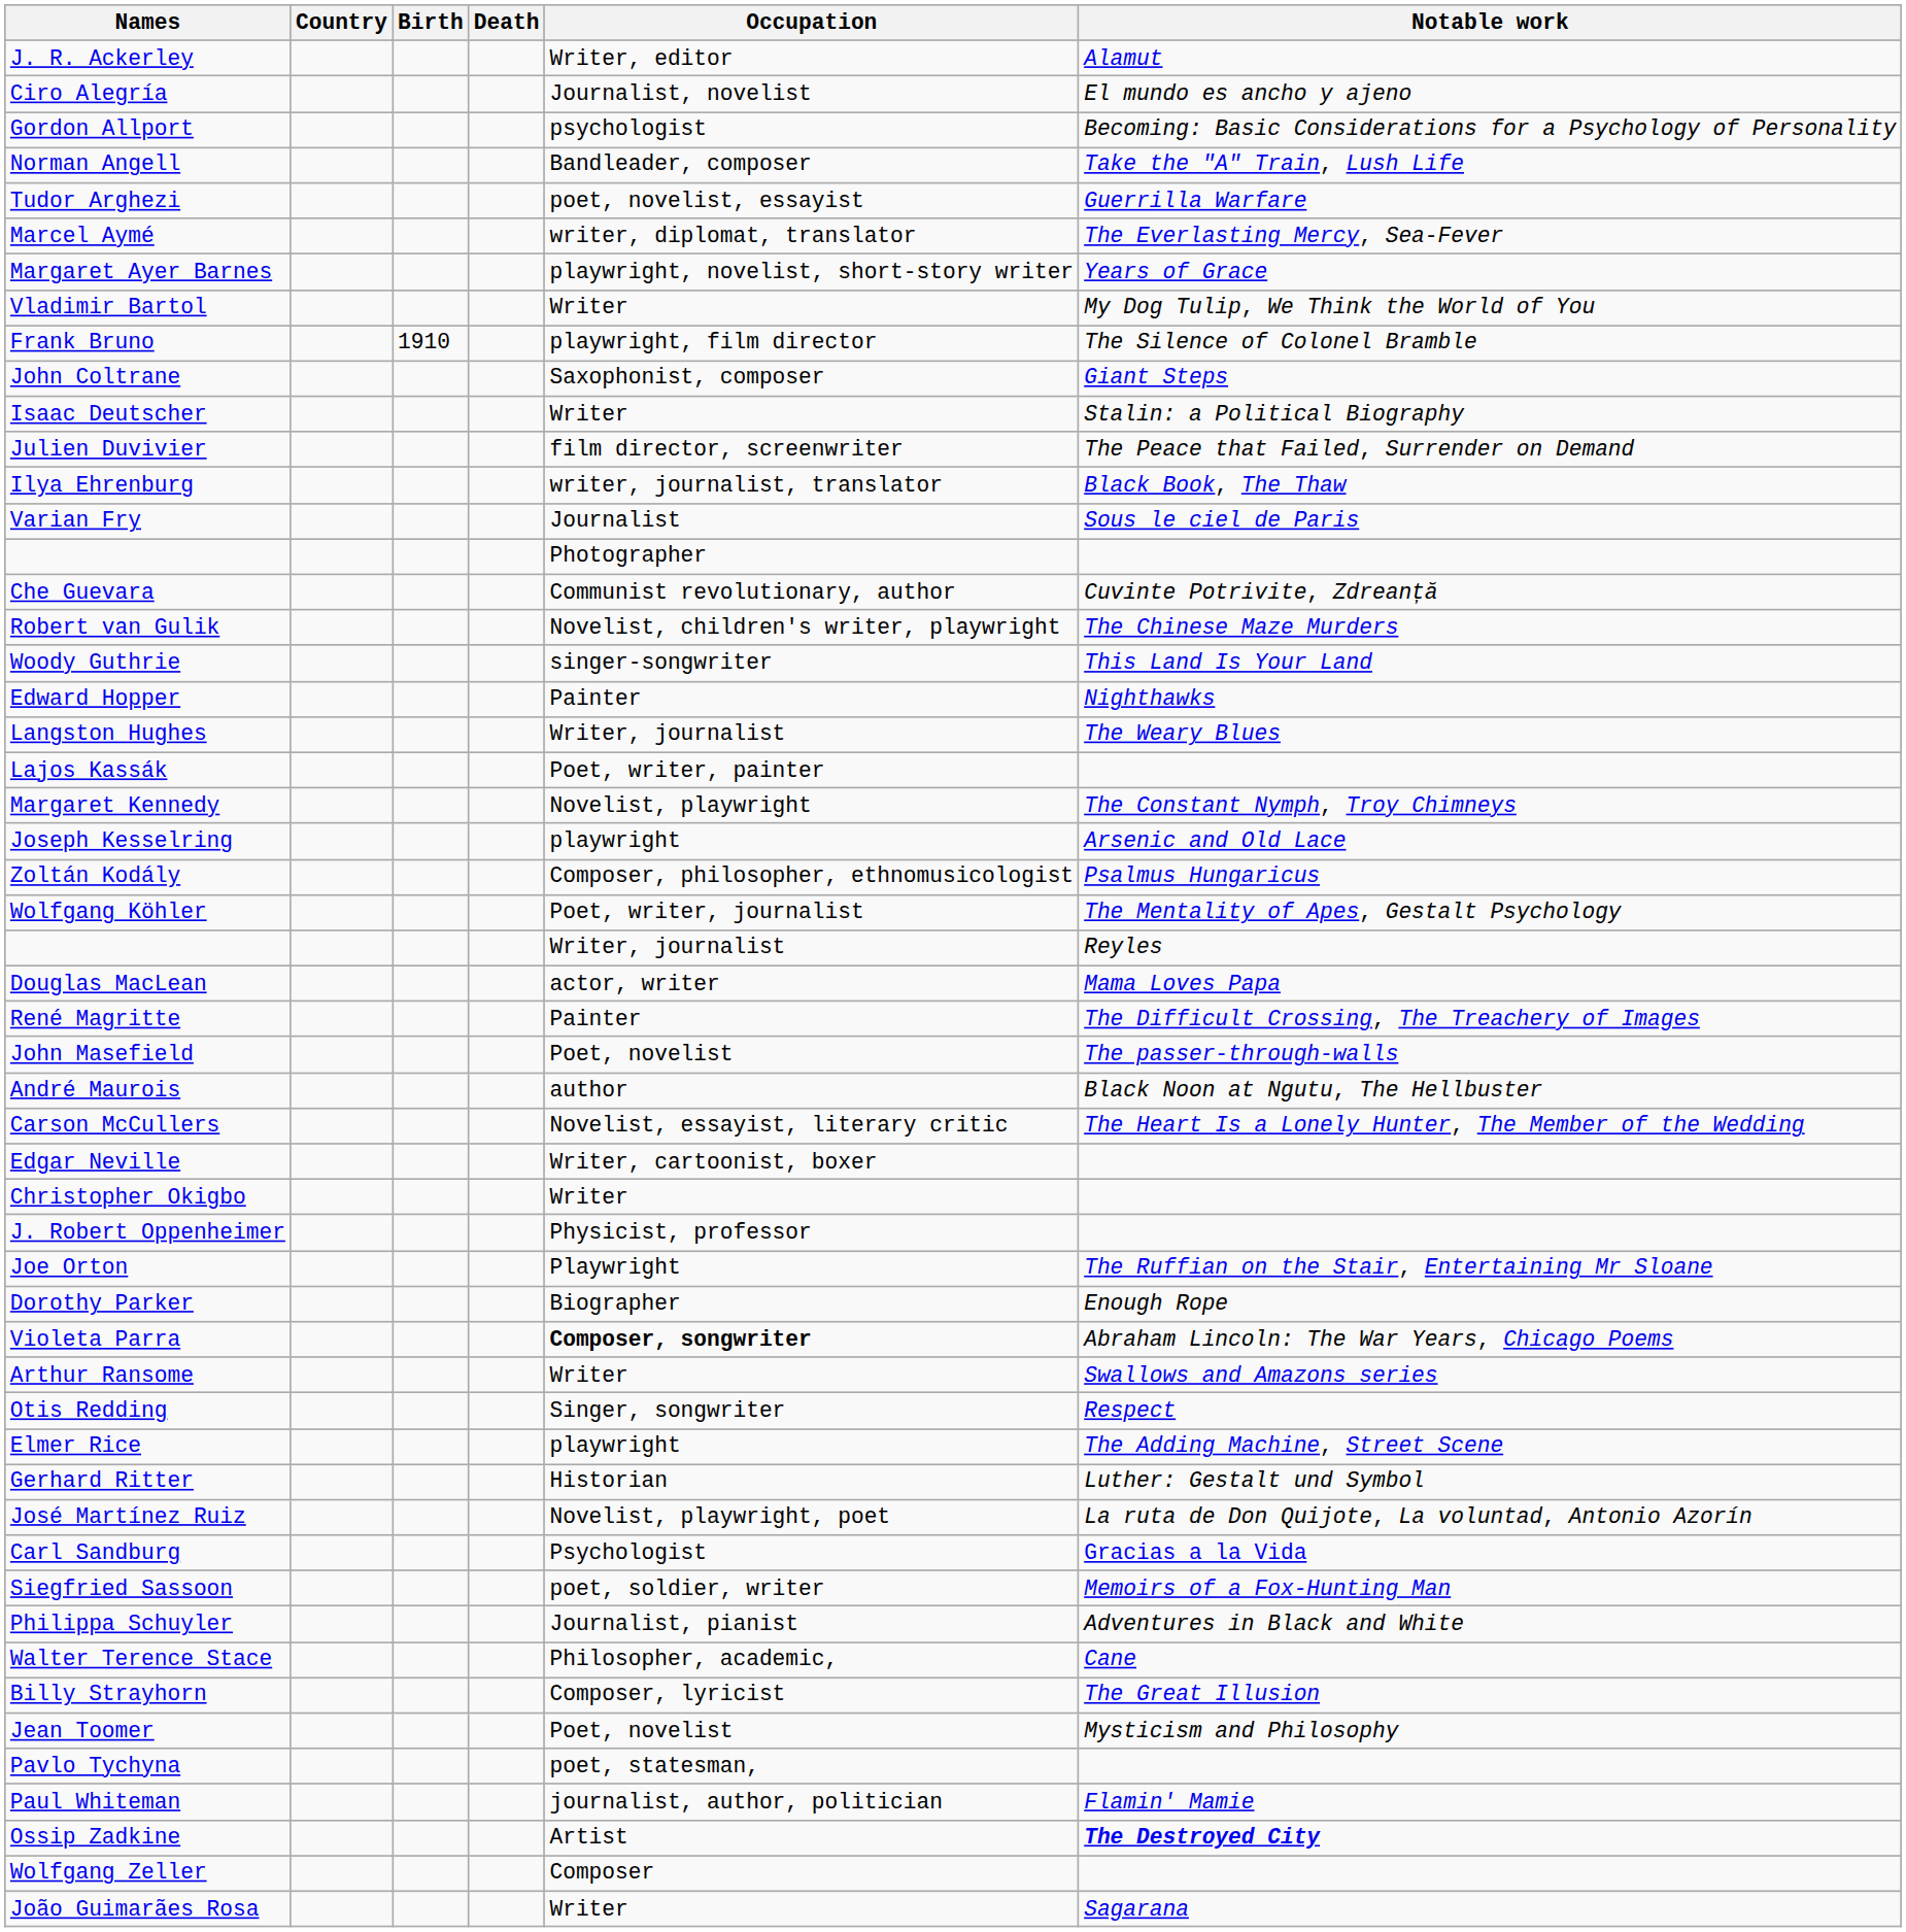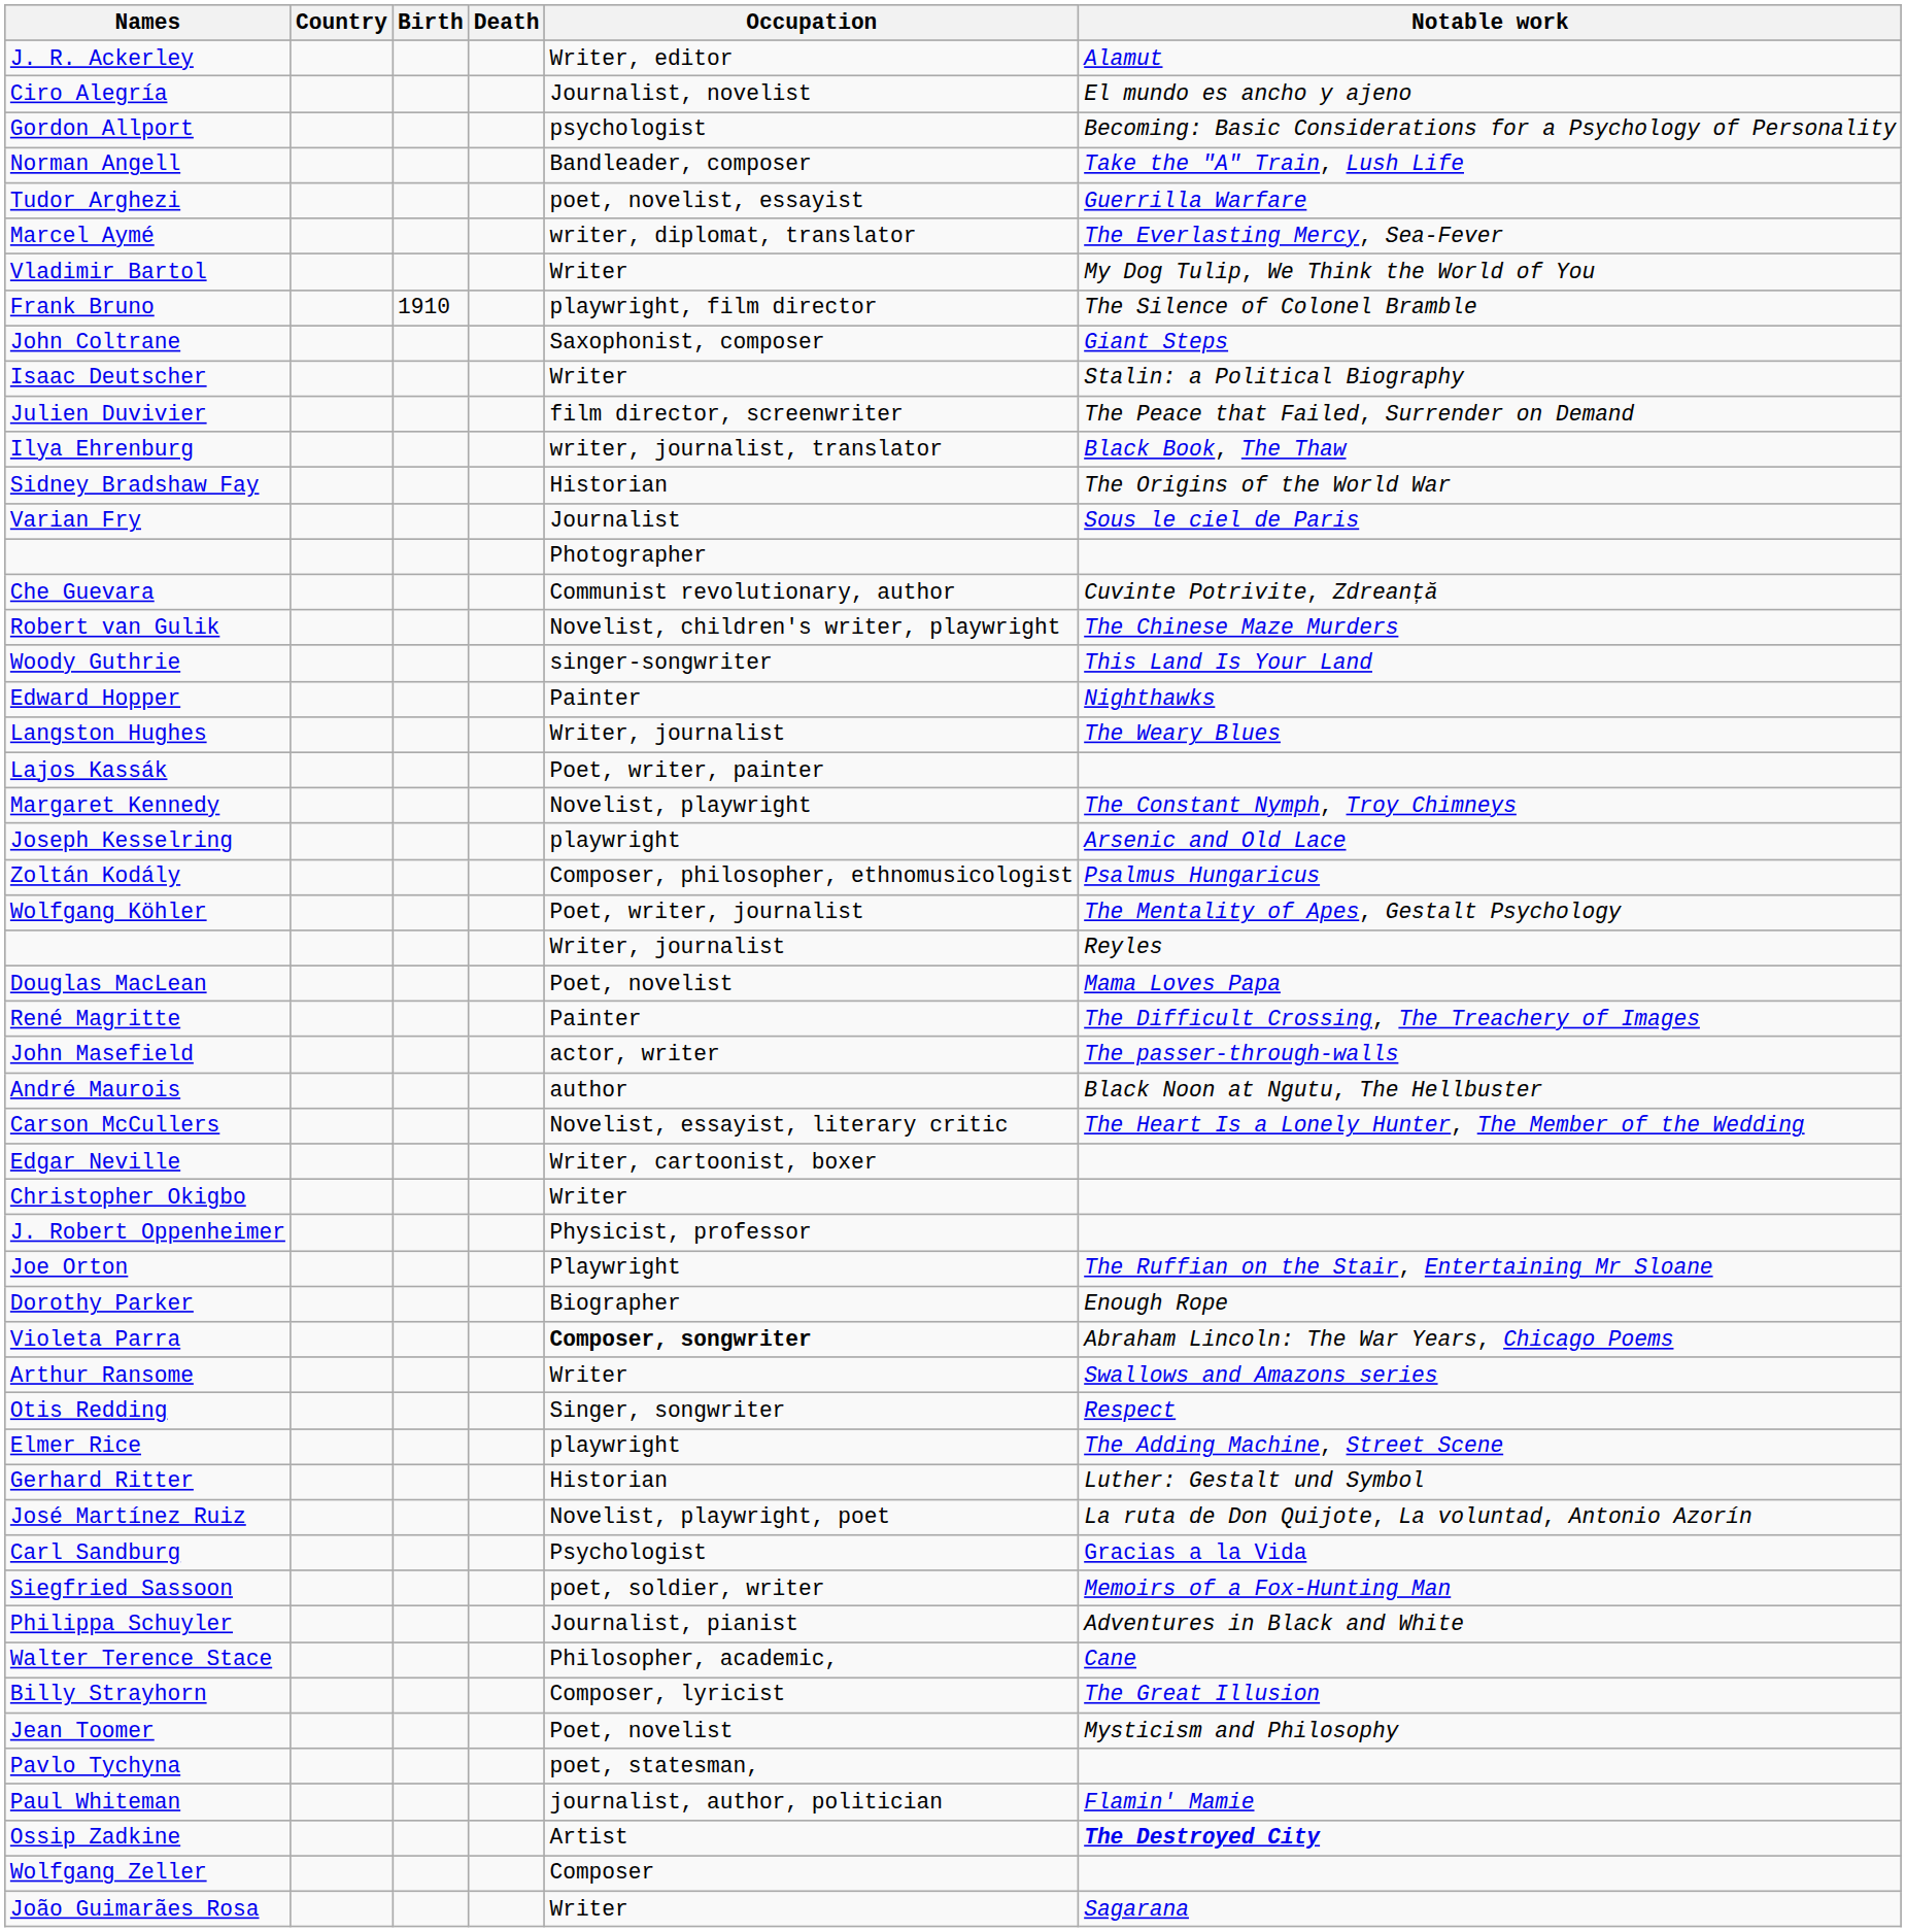 <table class="wikitable sortable" border="1" style="border-spacing:0 style="width:100%">
 <tr>
 <th>Names</th>
 <th>Country</th>
 <th>Birth</th>
 <th>Death</th>
 <th>Occupation</th>
 <th>Notable work</th>
 </tr>
 <tr>
 <td><a href='#'>J. R. Ackerley</a></td>
 <td></td>
 <td></td>
 <td></td>
 <td>Writer, editor</td>
 <td><em><a href='#'>Alamut</a></em></td>
 </tr>
 <tr>
 <td><a href='#'>Ciro Alegría</a></td>
 <td></td>
 <td></td>
 <td></td>
 <td>Journalist, novelist</td>
 <td><em>El mundo es ancho y ajeno</em></td>
 </tr>
 <tr>
 <td><a href='#'>Gordon Allport</a></td>
 <td></td>
 <td></td>
 <td></td>
 <td>psychologist</td>
 <td><em>Becoming: Basic Considerations for a Psychology of Personality</em></td>
 </tr>
 <tr>
 <td><a href='#'>Norman Angell</a></td>
 <td></td>
 <td></td>
 <td></td>
 <td>Bandleader, composer</td>
 <td><em><a href='#'>Take the "A" Train</a></em>, <em><a href='#'>Lush Life</a></em></td>
 </tr>
 <tr>
 <td><a href='#'>Tudor Arghezi</a></td>
 <td></td>
 <td></td>
 <td></td>
 <td>poet, novelist, essayist</td>
 <td><em><a href='#'>Guerrilla Warfare</a></em></td>
 </tr>
 <tr>
 <td><a href='#'>Marcel Aymé</a></td>
 <td></td>
 <td></td>
 <td></td>
 <td>writer, diplomat, translator</td>
 <td><em><a href='#'>The Everlasting Mercy</a></em>, <em>Sea-Fever</em></td>
 </tr>
 <tr>
-<td><a href='#'>Margaret Ayer Barnes</a></td>
-<td></td>
-<td></td>
-<td></td>
-<td>playwright, novelist, short-story writer</td>
-<td><em><a href='#'>Years of Grace</a></em></td>
-</tr>
-<tr>
 <td><a href='#'>Vladimir Bartol</a></td>
 <td></td>
 <td></td>
 <td></td>
 <td>Writer</td>
 <td><em>My Dog Tulip</em>, <em>We Think the World of You</em></td>
 </tr>
 <tr>
 <td><a href='#'>Frank Bruno</a></td>
 <td></td>
 <td>1910</td>
 <td></td>
 <td>playwright, film director</td>
 <td><em>The Silence of Colonel Bramble</em></td>
 </tr>
 <tr>
 <td><a href='#'>John Coltrane</a></td>
 <td></td>
 <td></td>
 <td></td>
 <td>Saxophonist, composer</td>
 <td><em><a href='#'>Giant Steps</a></em></td>
 </tr>
 <tr>
 <td><a href='#'>Isaac Deutscher</a></td>
 <td></td>
 <td></td>
 <td></td>
 <td>Writer</td>
 <td><em>Stalin: a Political Biography</em></td>
 </tr>
 <tr>
 <td><a href='#'>Julien Duvivier</a></td>
 <td></td>
 <td></td>
 <td></td>
 <td>film director, screenwriter</td>
 <td><em>The Peace that Failed</em>, <em>Surrender on Demand</em></td>
 </tr>
 <tr>
 <td><a href='#'>Ilya Ehrenburg</a></td>
 <td></td>
 <td></td>
 <td></td>
 <td>writer, journalist, translator</td>
 <td><em><a href='#'>Black Book</a></em>, <em><a href='#'>The Thaw</a></em></td>
+</tr>
+<tr>
+<td><a href='#'>Sidney Bradshaw Fay</a></td>
+<td></td>
+<td></td>
+<td></td>
+<td>Historian</td>
+<td><em>The Origins of the World War</em></td>
 </tr>
 <tr>
 <td><a href='#'>Varian Fry</a></td>
 <td></td>
 <td></td>
 <td></td>
 <td>Journalist</td>
 <td><em><a href='#'>Sous le ciel de Paris</a></em></td>
 </tr>
 <tr>
 <td></td>
 <td></td>
 <td></td>
 <td></td>
 <td>Photographer</td>
 <td></td>
 </tr>
 <tr>
 <td><a href='#'>Che Guevara</a></td>
 <td></td>
 <td></td>
 <td></td>
 <td>Communist revolutionary, author</td>
 <td><em>Cuvinte Potrivite</em>, <em>Zdreanță</em></td>
 </tr>
 <tr>
 <td><a href='#'>Robert van Gulik</a></td>
 <td></td>
 <td></td>
 <td></td>
 <td>Novelist, children's writer, playwright</td>
 <td><em><a href='#'>The Chinese Maze Murders</a></em></td>
 </tr>
 <tr>
 <td><a href='#'>Woody Guthrie</a></td>
 <td></td>
 <td></td>
 <td></td>
 <td>singer-songwriter</td>
 <td><em><a href='#'>This Land Is Your Land</a></em></td>
 </tr>
 <tr>
 <td><a href='#'>Edward Hopper</a></td>
 <td></td>
 <td></td>
 <td></td>
 <td>Painter</td>
 <td><em><a href='#'>Nighthawks</a></em></td>
 </tr>
 <tr>
 <td><a href='#'>Langston Hughes</a></td>
 <td></td>
 <td></td>
 <td></td>
 <td>Writer, journalist</td>
 <td><em><a href='#'>The Weary Blues</a></em></td>
 </tr>
 <tr>
 <td><a href='#'>Lajos Kassák</a></td>
 <td></td>
 <td></td>
 <td></td>
 <td>Poet, writer, painter</td>
 <td></td>
 </tr>
 <tr>
 <td><a href='#'>Margaret Kennedy</a></td>
 <td></td>
 <td></td>
 <td></td>
 <td>Novelist, playwright</td>
 <td><em><a href='#'>The Constant Nymph</a></em>, <em><a href='#'>Troy Chimneys</a></em></td>
 </tr>
 <tr>
 <td><a href='#'>Joseph Kesselring</a></td>
 <td></td>
 <td></td>
 <td></td>
 <td>playwright</td>
 <td><em><a href='#'>Arsenic and Old Lace</a></em></td>
 </tr>
 <tr>
 <td><a href='#'>Zoltán Kodály</a></td>
 <td></td>
 <td></td>
 <td></td>
 <td>Composer, philosopher, ethnomusicologist</td>
 <td><em><a href='#'>Psalmus Hungaricus</a></em></td>
 </tr>
 <tr>
 <td><a href='#'>Wolfgang Köhler</a></td>
 <td></td>
 <td></td>
 <td></td>
 <td>Poet, writer, journalist</td>
 <td><em><a href='#'>The Mentality of Apes</a></em>, <em>Gestalt Psychology</em></td>
 </tr>
 <tr>
 <td></td>
 <td></td>
 <td></td>
 <td></td>
 <td>Writer, journalist</td>
 <td><em>Reyles</em></td>
 </tr>
 <tr>
 <td><a href='#'>Douglas MacLean</a></td>
 <td></td>
 <td></td>
 <td></td>
-<td>actor, writer</td>
+<td>Poet, novelist</td>
 <td><em><a href='#'>Mama Loves Papa</a></em></td>
 </tr>
 <tr>
 <td><a href='#'>René Magritte</a></td>
 <td></td>
 <td></td>
 <td></td>
 <td>Painter</td>
 <td><em><a href='#'>The Difficult Crossing</a></em>, <em><a href='#'>The Treachery of Images</a></em></td>
 </tr>
 <tr>
 <td><a href='#'>John Masefield</a></td>
 <td></td>
 <td></td>
 <td></td>
-<td>Poet, novelist</td>
+<td>actor, writer</td>
 <td><em><a href='#'>The passer-through-walls</a></em></td>
 </tr>
 <tr>
 <td><a href='#'>André Maurois</a></td>
 <td></td>
 <td></td>
 <td></td>
 <td>author</td>
 <td><em>Black Noon at Ngutu</em>, <em>The Hellbuster</em></td>
 </tr>
 <tr>
 <td><a href='#'>Carson McCullers</a></td>
 <td></td>
 <td></td>
 <td></td>
 <td>Novelist, essayist, literary critic</td>
 <td><em><a href='#'>The Heart Is a Lonely Hunter</a></em>, <em><a href='#'>The Member of the Wedding</a></em></td>
 </tr>
 <tr>
 <td><a href='#'>Edgar Neville</a></td>
 <td></td>
 <td></td>
 <td></td>
 <td>Writer, cartoonist, boxer</td>
 <td></td>
 </tr>
 <tr>
 <td><a href='#'>Christopher Okigbo</a></td>
 <td></td>
 <td></td>
 <td></td>
 <td>Writer</td>
 <td></td>
 </tr>
 <tr>
 <td><a href='#'>J. Robert Oppenheimer</a></td>
 <td></td>
 <td></td>
 <td></td>
 <td>Physicist, professor</td>
 <td></td>
 </tr>
 <tr>
 <td><a href='#'>Joe Orton</a></td>
 <td></td>
 <td></td>
 <td></td>
 <td>Playwright</td>
 <td><em><a href='#'>The Ruffian on the Stair</a></em>, <em><a href='#'>Entertaining Mr Sloane</a></em></td>
 </tr>
 <tr>
 <td><a href='#'>Dorothy Parker</a></td>
 <td></td>
 <td></td>
 <td></td>
 <td>Biographer</td>
 <td><em>Enough Rope</em></td>
 </tr>
 <tr>
 <td><a href='#'>Violeta Parra</a></td>
 <td></td>
 <td></td>
 <td></td>
 <td><strong>Composer, songwriter</strong></td>
 <td><em>Abraham Lincoln: The War Years</em>, <em><a href='#'>Chicago Poems</a></em></td>
 </tr>
 <tr>
 <td><a href='#'>Arthur Ransome</a></td>
 <td></td>
 <td></td>
 <td></td>
 <td>Writer</td>
 <td><em><a href='#'>Swallows and Amazons series</a></em></td>
 </tr>
 <tr>
 <td><a href='#'>Otis Redding</a></td>
 <td></td>
 <td></td>
 <td></td>
 <td>Singer, songwriter</td>
 <td><em><a href='#'>Respect</a></em></td>
 </tr>
 <tr>
 <td><a href='#'>Elmer Rice</a></td>
 <td></td>
 <td></td>
 <td></td>
 <td>playwright</td>
 <td><em><a href='#'>The Adding Machine</a></em>, <em><a href='#'>Street Scene</a></em></td>
 </tr>
 <tr>
 <td><a href='#'>Gerhard Ritter</a></td>
 <td></td>
 <td></td>
 <td></td>
 <td>Historian</td>
 <td><em>Luther: Gestalt und Symbol</em></td>
 </tr>
 <tr>
 <td><a href='#'>José Martínez Ruiz</a></td>
 <td></td>
 <td></td>
 <td></td>
 <td>Novelist, playwright, poet</td>
 <td><em>La ruta de Don Quijote</em>, <em>La voluntad</em>, <em>Antonio Azorín</em></td>
 </tr>
 <tr>
 <td><a href='#'>Carl Sandburg</a></td>
 <td></td>
 <td></td>
 <td></td>
 <td>Psychologist</td>
 <td><a href='#'>Gracias a la Vida</a></td>
 </tr>
 <tr>
 <td><a href='#'>Siegfried Sassoon</a></td>
 <td></td>
 <td></td>
 <td></td>
 <td>poet, soldier, writer</td>
 <td><em><a href='#'>Memoirs of a Fox-Hunting Man</a></em></td>
 </tr>
 <tr>
 <td><a href='#'>Philippa Schuyler</a></td>
 <td></td>
 <td></td>
 <td></td>
 <td>Journalist, pianist</td>
 <td><em>Adventures in Black and White</em></td>
 </tr>
 <tr>
 <td><a href='#'>Walter Terence Stace</a></td>
 <td></td>
 <td></td>
 <td></td>
 <td>Philosopher, academic,</td>
 <td><em><a href='#'>Cane</a></em></td>
 </tr>
 <tr>
 <td><a href='#'>Billy Strayhorn</a></td>
 <td></td>
 <td></td>
 <td></td>
 <td>Composer, lyricist</td>
 <td><em><a href='#'>The Great Illusion</a></em></td>
 </tr>
 <tr>
 <td><a href='#'>Jean Toomer</a></td>
 <td></td>
 <td></td>
 <td></td>
 <td>Poet, novelist</td>
 <td><em>Mysticism and Philosophy</em></td>
 </tr>
 <tr>
 <td><a href='#'>Pavlo Tychyna</a></td>
 <td></td>
 <td></td>
 <td></td>
 <td>poet, statesman,</td>
 <td></td>
 </tr>
 <tr>
 <td><a href='#'>Paul Whiteman</a></td>
 <td></td>
 <td></td>
 <td></td>
 <td>journalist, author, politician</td>
 <td><em><a href='#'>Flamin' Mamie</a></em></td>
 </tr>
 <tr>
 <td><a href='#'>Ossip Zadkine</a></td>
 <td></td>
 <td></td>
 <td></td>
 <td>Artist</td>
 <td><strong><em><a href='#'>The Destroyed City</a></em></strong></td>
 </tr>
 <tr>
 <td><a href='#'>Wolfgang Zeller</a></td>
 <td></td>
 <td></td>
 <td></td>
 <td>Composer</td>
 <td></td>
 </tr>
 <tr>
 <td><a href='#'>João Guimarães Rosa</a></td>
 <td></td>
 <td></td>
 <td></td>
 <td>Writer</td>
 <td><em><a href='#'>Sagarana</a></em></td>
 </tr>
 </table>
